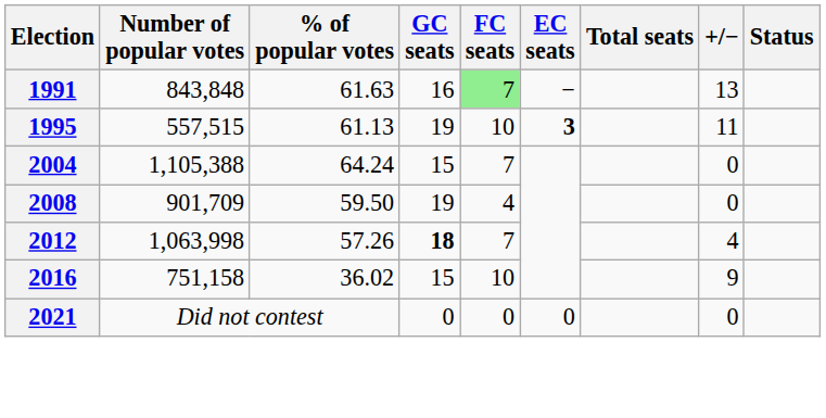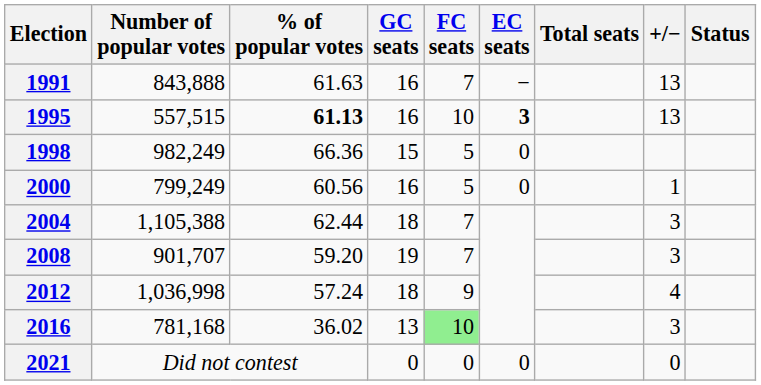 <table class="wikitable" style="text-align: right;">
 <tr align=center>
 <th><strong>Election</strong></th>
 <th>Number of<br>popular votes</th>
 <th>% of<br>popular votes</th>
 <th><a href='#'>GC</a><br>seats</th>
 <th><a href='#'>FC</a><br>seats</th>
 <th><a href='#'>EC</a><br>seats</th>
 <th>Total seats</th>
 <th>+/−</th>
 <th>Status</th>
 </tr>
 <tr>
 <th><a href='#'>1991</a></th>
-<td>843,848</td>
+<td>843,888</td>
 <td>61.63</td>
 <td>16</td>
-<td style="background: lightgreen;">7</td>
+<td>7</td>
 <td>−</td>
 <td></td>
 <td>13</td>
 <td></td>
 </tr>
 <tr>
 <th><a href='#'>1995</a></th>
 <td>557,515</td>
-<td>61.13</td>
-<td>19</td>
+<td><strong>61.13</strong></td>
+<td>16</td>
 <td>10</td>
 <td><strong>3</strong></td>
 <td></td>
-<td>11</td>
+<td>13</td>
+<td></td>
+</tr>
+<tr>
+<th><a href='#'>1998</a></th>
+<td>982,249</td>
+<td>66.36</td>
+<td>15</td>
+<td>5</td>
+<td>0</td>
+<td></td>
+<td></td>
+<td></td>
+</tr>
+<tr>
+<th><a href='#'>2000</a></th>
+<td>799,249</td>
+<td>60.56</td>
+<td>16</td>
+<td>5</td>
+<td>0</td>
+<td></td>
+<td>1</td>
 <td></td>
 </tr>
 <tr>
 <th><a href='#'>2004</a></th>
 <td>1,105,388</td>
-<td>64.24</td>
-<td>15</td>
+<td>62.44</td>
+<td>18</td>
 <td>7</td>
 <td rowspan=4></td>
 <td></td>
-<td>0</td>
+<td>3</td>
 <td></td>
 </tr>
 <tr>
 <th><a href='#'>2008</a></th>
-<td>901,709</td>
-<td>59.50</td>
+<td>901,707</td>
+<td>59.20</td>
 <td>19</td>
-<td>4</td>
+<td>7</td>
 <td></td>
-<td>0</td>
+<td>3</td>
 <td></td>
 </tr>
 <tr>
 <th><a href='#'>2012</a></th>
-<td>1,063,998</td>
-<td>57.26</td>
-<td><strong>18</strong></td>
-<td>7</td>
+<td>1,036,998</td>
+<td>57.24</td>
+<td>18</td>
+<td>9</td>
 <td></td>
 <td>4</td>
 <td></td>
 </tr>
 <tr>
 <th><a href='#'>2016</a></th>
-<td>751,158</td>
+<td>781,168</td>
 <td>36.02</td>
-<td>15</td>
-<td>10</td>
+<td>13</td>
+<td style="background: lightgreen;">10</td>
 <td></td>
-<td>9</td>
+<td>3</td>
 <td></td>
 </tr>
 <tr>
 <th><a href='#'>2021</a></th>
 <td align=center colspan=2><em>Did not contest</em></td>
 <td>0</td>
 <td>0</td>
 <td>0</td>
 <td></td>
 <td>0</td>
 <td></td>
 </tr>
 </table>
